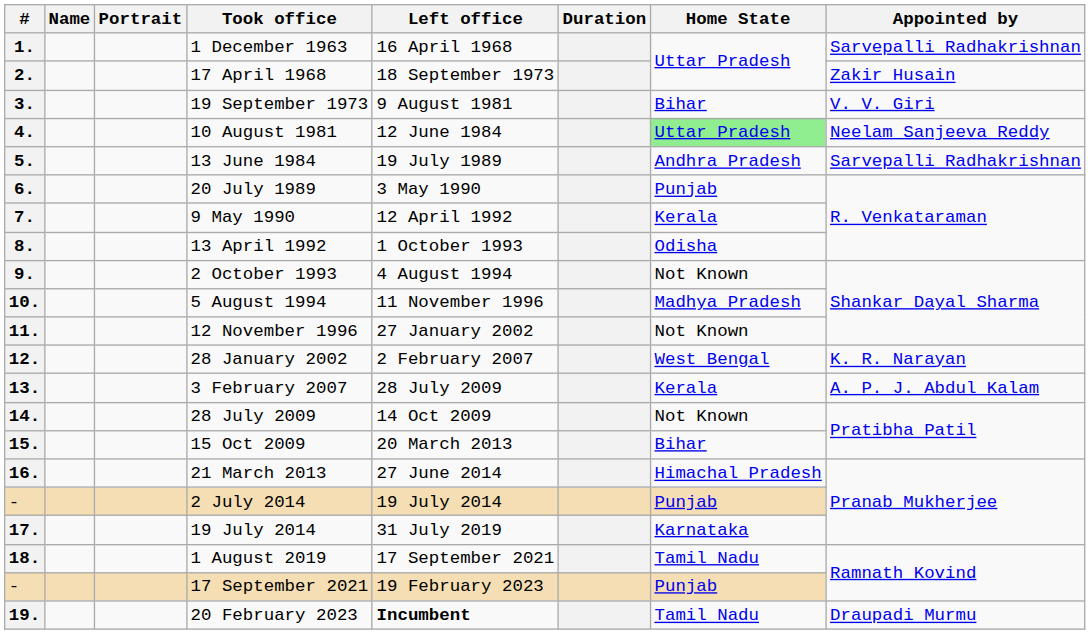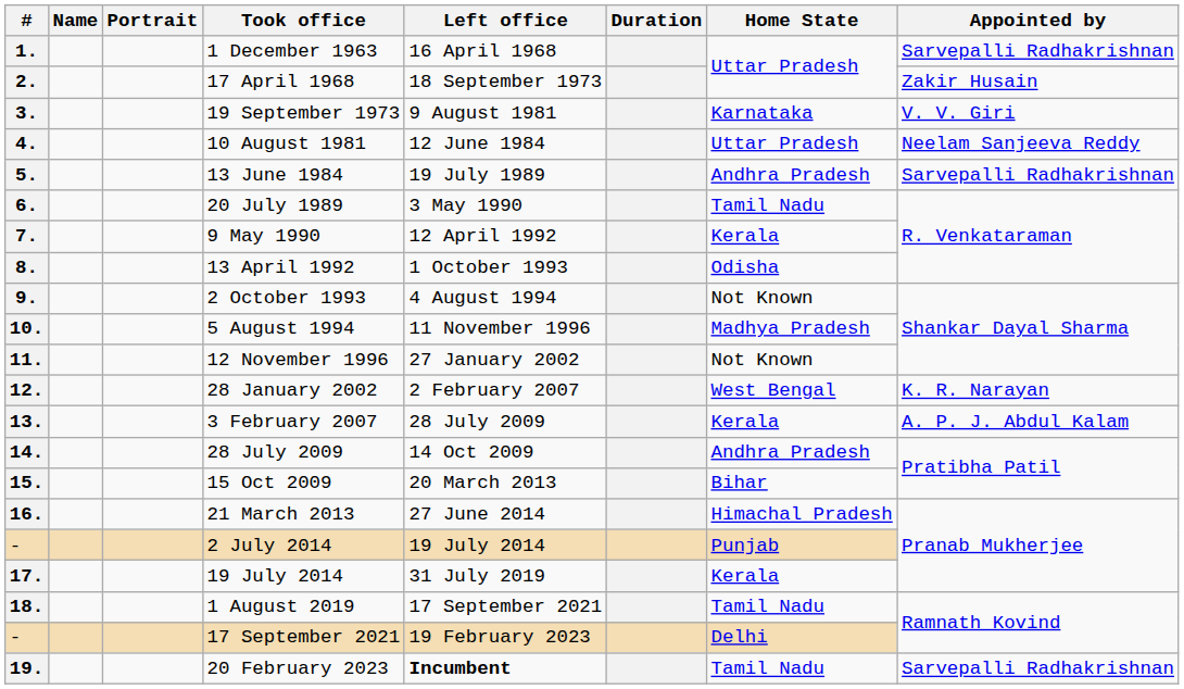 <table class="wikitable sortable">
 <tr>
 <th scope=col>#</th>
 <th scope=col>Name</th>
 <th>Portrait</th>
 <th scope="col">Took office</th>
 <th scope=col>Left office</th>
 <th scope=col>Duration</th>
 <th scope=col>Home State</th>
 <th scope=col>Appointed by</th>
 </tr>
 <tr>
 <th scope=row>1.</th>
 <td></td>
 <td></td>
 <td>1 December 1963</td>
 <td>16 April 1968</td>
 <th><strong></strong></th>
 <td rowspan=2><a href='#'>Uttar Pradesh</a></td>
 <td><a href='#'>Sarvepalli Radhakrishnan</a></td>
 </tr>
 <tr>
 <th scope=row>2.</th>
 <td></td>
 <td></td>
 <td>17 April 1968</td>
 <td>18 September 1973</td>
 <th><strong></strong></th>
 <td><a href='#'>Zakir Husain</a></td>
 </tr>
 <tr>
 <th scope=row>3.</th>
 <td></td>
 <td></td>
 <td>19 September 1973</td>
 <td>9 August 1981</td>
 <th><strong></strong></th>
-<td><a href='#'>Bihar</a></td>
+<td><a href='#'>Karnataka</a></td>
 <td><a href='#'>V. V. Giri</a></td>
 </tr>
 <tr>
 <th scope=row>4.</th>
 <td></td>
 <td></td>
 <td>10 August 1981</td>
 <td>12 June 1984</td>
 <th><strong></strong></th>
-<td style="background: lightgreen;"><a href='#'>Uttar Pradesh</a></td>
+<td><a href='#'>Uttar Pradesh</a></td>
 <td><a href='#'>Neelam Sanjeeva Reddy</a></td>
 </tr>
 <tr>
 <th scope=row>5.</th>
 <td></td>
 <td></td>
 <td>13 June 1984</td>
 <td>19 July 1989</td>
 <th><strong></strong></th>
 <td><a href='#'>Andhra Pradesh</a></td>
 <td><a href='#'>Sarvepalli Radhakrishnan</a></td>
 </tr>
 <tr>
 <th scope=row>6.</th>
 <td></td>
 <td></td>
 <td>20 July 1989</td>
 <td>3 May 1990</td>
 <th><strong></strong></th>
-<td><a href='#'>Punjab</a></td>
+<td><a href='#'>Tamil Nadu</a></td>
 <td rowspan=3><a href='#'>R. Venkataraman</a></td>
 </tr>
 <tr>
 <th scope=row>7.</th>
 <td></td>
 <td></td>
 <td>9 May 1990</td>
 <td>12 April 1992</td>
 <th><strong></strong></th>
 <td><a href='#'>Kerala</a></td>
 </tr>
 <tr>
 <th scope=row>8.</th>
 <td></td>
 <td></td>
 <td>13 April 1992</td>
 <td>1 October 1993</td>
 <th><strong></strong></th>
 <td><a href='#'>Odisha</a></td>
 </tr>
 <tr>
 <th scope=row>9.</th>
 <td></td>
 <td></td>
 <td>2 October 1993</td>
 <td>4 August 1994</td>
 <th><strong></strong></th>
 <td>Not Known</td>
 <td rowspan=3><a href='#'>Shankar Dayal Sharma</a></td>
 </tr>
 <tr>
 <th scope=row>10.</th>
 <td></td>
 <td></td>
 <td>5 August 1994</td>
 <td>11 November 1996</td>
 <th><strong></strong></th>
 <td><a href='#'>Madhya Pradesh</a></td>
 </tr>
 <tr>
 <th scope=row>11.</th>
 <td></td>
 <td></td>
 <td>12 November 1996</td>
 <td>27 January 2002</td>
 <th><strong></strong></th>
 <td>Not Known</td>
 </tr>
 <tr>
 <th scope=row>12.</th>
 <td></td>
 <td></td>
 <td>28 January 2002</td>
 <td>2 February 2007</td>
 <th><strong></strong></th>
 <td><a href='#'>West Bengal</a></td>
 <td><a href='#'>K. R. Narayan</a></td>
 </tr>
 <tr>
 <th scope=row>13.</th>
 <td></td>
 <td></td>
 <td>3 February 2007</td>
 <td>28 July 2009</td>
 <th><strong></strong></th>
 <td><a href='#'>Kerala</a></td>
 <td><a href='#'>A. P. J. Abdul Kalam</a></td>
 </tr>
 <tr>
 <th scope=row>14.</th>
 <td></td>
 <td></td>
 <td>28 July 2009</td>
 <td>14 Oct 2009</td>
 <th><strong></strong></th>
-<td>Not Known</td>
+<td><a href='#'>Andhra Pradesh</a></td>
 <td rowspan=2><a href='#'>Pratibha Patil</a></td>
 </tr>
 <tr>
 <th scope=row>15.</th>
 <td></td>
 <td></td>
 <td>15 Oct 2009</td>
 <td>20 March 2013</td>
 <th><strong></strong></th>
 <td><a href='#'>Bihar</a></td>
 </tr>
 <tr>
 <th scope=row>16.</th>
 <td></td>
 <td></td>
 <td>21 March 2013</td>
 <td>27 June 2014</td>
 <th><strong></strong></th>
 <td><a href='#'>Himachal Pradesh</a></td>
 <td rowspan=3><a href='#'>Pranab Mukherjee</a></td>
 </tr>
 <tr>
 <td bgcolor=wheat>-</td>
 <td bgcolor=wheat> </td>
 <td bgcolor=wheat></td>
 <td bgcolor=wheat>2 July 2014</td>
 <td bgcolor=wheat>19 July 2014</td>
 <td bgcolor=wheat><strong></strong></td>
 <td bgcolor=wheat><a href='#'>Punjab</a></td>
 </tr>
 <tr>
 <th scope=row>17.</th>
 <td></td>
 <td></td>
 <td>19 July 2014</td>
 <td>31 July 2019</td>
 <th><strong></strong></th>
-<td><a href='#'>Karnataka</a></td>
+<td><a href='#'>Kerala</a></td>
 </tr>
 <tr>
 <th scope=row>18.</th>
 <td></td>
 <td></td>
 <td>1 August 2019</td>
 <td>17 September 2021</td>
 <th><strong></strong></th>
 <td><a href='#'>Tamil Nadu</a></td>
 <td rowspan=2><a href='#'>Ramnath Kovind</a></td>
 </tr>
 <tr>
 <td bgcolor=wheat>-</td>
 <td bgcolor=wheat> </td>
 <td bgcolor=wheat></td>
 <td bgcolor=wheat>17 September 2021</td>
 <td bgcolor=wheat>19 February 2023</td>
 <td bgcolor=wheat><strong></strong></td>
-<td bgcolor=wheat><a href='#'>Punjab</a></td>
+<td bgcolor=wheat><a href='#'>Delhi</a></td>
 </tr>
 <tr>
 <th scope=row>19.</th>
 <td></td>
 <td></td>
 <td>20 February 2023</td>
 <td><strong>Incumbent</strong></td>
 <th><strong></strong></th>
 <td><a href='#'>Tamil Nadu</a></td>
-<td><a href='#'>Draupadi Murmu</a></td>
+<td><a href='#'>Sarvepalli Radhakrishnan</a></td>
 </tr>
 </table>
